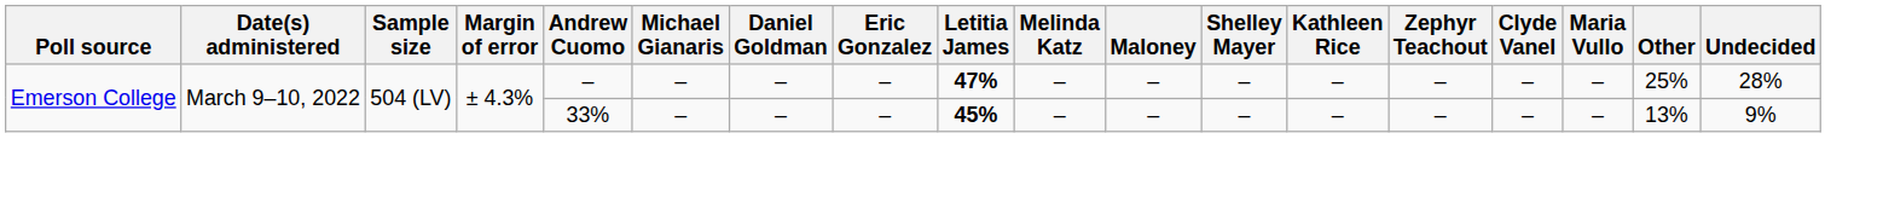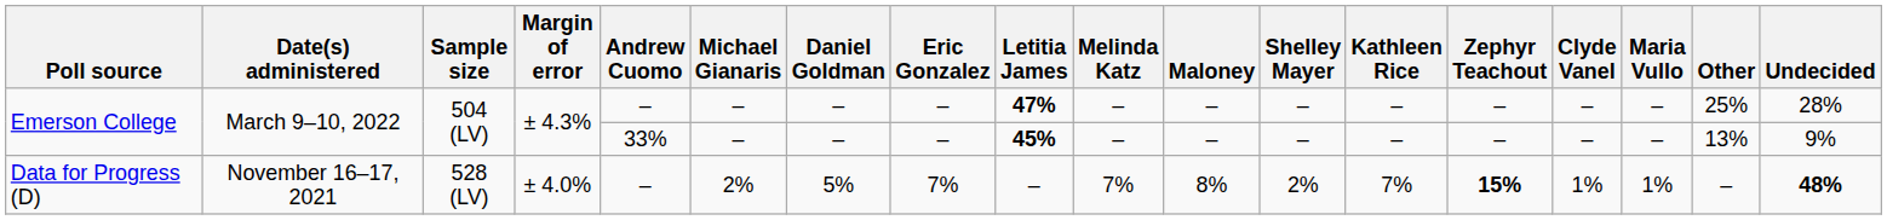 <table class="wikitable" style="font-size:90%;text-align:center;">
 <tr valign=bottom>
 <th>Poll source</th>
 <th>Date(s)<br>administered</th>
 <th>Sample<br>size</th>
 <th>Margin<br>of error</th>
 <th style="width:40px;">Andrew<br>Cuomo</th>
 <th style="width:40px;">Michael<br>Gianaris</th>
 <th style="width:40px;">Daniel<br>Goldman</th>
 <th style="width:40px;">Eric<br>Gonzalez</th>
 <th style="width:40px;">Letitia<br>James</th>
 <th style="width:40px;">Melinda<br>Katz</th>
 <th style="width:40px;"><br>Maloney</th>
 <th style="width:40px;">Shelley<br>Mayer</th>
 <th style="width:40px;">Kathleen<br>Rice</th>
 <th style="width:40px;">Zephyr<br>Teachout</th>
 <th style="width:40px;">Clyde<br>Vanel</th>
 <th style="width:40px;">Maria<br>Vullo</th>
 <th>Other</th>
 <th>Undecided</th>
 </tr>
 <tr>
 <td style="text-align:left;" rowspan="2"><a href='#'>Emerson College</a></td>
 <td rowspan="2">March 9–10, 2022</td>
 <td rowspan="2">504 (LV)</td>
 <td rowspan="2">± 4.3%</td>
 <td>–</td>
 <td>–</td>
 <td>–</td>
 <td>–</td>
 <td><strong>47%</strong></td>
 <td>–</td>
 <td>–</td>
 <td>–</td>
 <td>–</td>
 <td>–</td>
 <td>–</td>
 <td>–</td>
 <td>25%</td>
 <td>28%</td>
 </tr>
 <tr>
 <td>33%</td>
 <td>–</td>
 <td>–</td>
 <td>–</td>
 <td><strong>45%</strong></td>
 <td>–</td>
 <td>–</td>
 <td>–</td>
 <td>–</td>
 <td>–</td>
 <td>–</td>
 <td>–</td>
 <td>13%</td>
 <td>9%</td>
 </tr>
+<tr>
+<td style="text-align:left;"><a href='#'>Data for Progress</a> (D)</td>
+<td>November 16–17, 2021</td>
+<td>528 (LV)</td>
+<td>± 4.0%</td>
+<td>–</td>
+<td>2%</td>
+<td>5%</td>
+<td>7%</td>
+<td>–</td>
+<td>7%</td>
+<td>8%</td>
+<td>2%</td>
+<td>7%</td>
+<td><strong>15%</strong></td>
+<td>1%</td>
+<td>1%</td>
+<td>–</td>
+<td><strong>48%</strong></td>
+</tr>
 </table>
